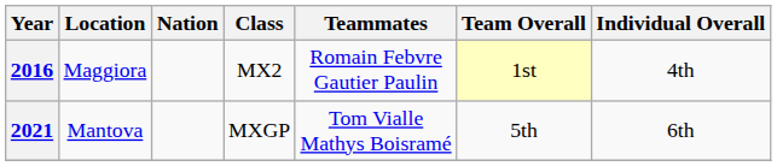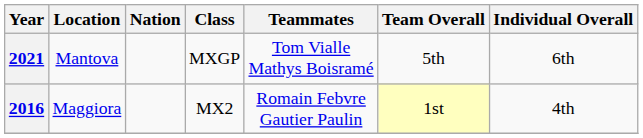 <table class="wikitable" style="font-size: 85%; text-align:center">
 <tr>
 <th>Year</th>
 <th>Location</th>
 <th>Nation</th>
 <th>Class</th>
 <th>Teammates</th>
 <th>Team Overall</th>
 <th>Individual Overall</th>
 </tr>
 <tr>
+<th><a href='#'>2021</a></th>
+<td> <a href='#'>Mantova</a></td>
+<td></td>
+<td>MXGP</td>
+<td><a href='#'>Tom Vialle</a><br><a href='#'>Mathys Boisramé</a></td>
+<td>5th</td>
+<td>6th</td>
+</tr>
+<tr>
 <th><a href='#'>2016</a></th>
 <td> <a href='#'>Maggiora</a></td>
 <td></td>
 <td>MX2</td>
 <td><a href='#'>Romain Febvre</a><br><a href='#'>Gautier Paulin</a></td>
 <td style="background:#ffffbf;">1st</td>
 <td>4th</td>
 </tr>
 <tr>
-<th><a href='#'>2021</a></th>
-<td> <a href='#'>Mantova</a></td>
-<td></td>
-<td>MXGP</td>
-<td><a href='#'>Tom Vialle</a><br><a href='#'>Mathys Boisramé</a></td>
-<td>5th</td>
-<td>6th</td>
-</tr>
-<tr>
 </tr>
 </table>
